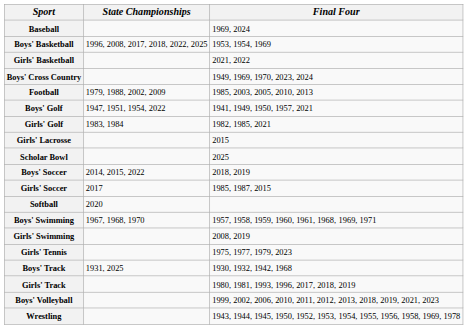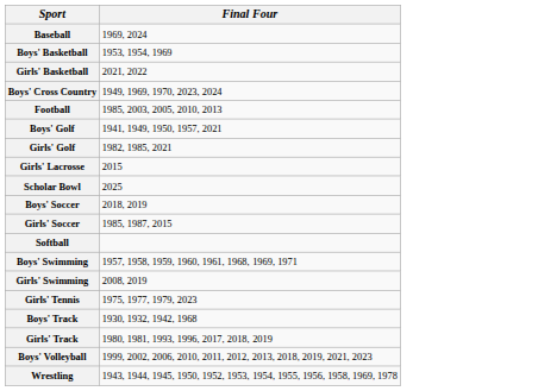 <table class="wikitable">
 <tr>
 <th><em>Sport</em></th>
-<th><em>State Championships</em></th>
 <th><em>Final Four</em></th>
 </tr>
 <tr>
 <th><small>Baseball</small></th>
-<td></td>
 <td><small>1969, 2024</small></td>
 </tr>
 <tr>
 <th><small>Boys' Basketball</small></th>
-<td><small>1996, 2008, 2017, 2018, 2022, 2025</small></td>
 <td><small>1953, 1954, 1969</small></td>
 </tr>
 <tr>
 <th><small>Girls' Basketball</small></th>
-<td></td>
 <td><small>2021, 2022</small></td>
 </tr>
 <tr>
 <th><small>Boys' Cross Country</small></th>
-<td></td>
 <td><small>1949, 1969, 1970, 2023, 2024</small></td>
 </tr>
 <tr>
 <th><small>Football</small></th>
-<td><small>1979, 1988, 2002, 2009</small></td>
 <td><small>1985, 2003, 2005, 2010, 2013</small></td>
 </tr>
 <tr>
 <th><small>Boys' Golf</small></th>
-<td><small>1947, 1951, 1954, 2022</small></td>
 <td><small>1941, 1949, 1950, 1957, 2021</small></td>
 </tr>
 <tr>
 <th><small>Girls' Golf</small></th>
-<td><small>1983, 1984</small></td>
 <td><small>1982, 1985, 2021</small></td>
 </tr>
 <tr>
 <th><small>Girls' Lacrosse</small></th>
-<td></td>
 <td><small>2015</small></td>
 </tr>
 <tr>
 <th><small>Scholar Bowl</small></th>
-<td></td>
 <td><small>2025</small></td>
 </tr>
 <tr>
 <th><small>Boys' Soccer</small></th>
-<td><small>2014, 2015, 2022</small></td>
 <td><small>2018, 2019</small></td>
 </tr>
 <tr>
 <th><small>Girls' Soccer</small></th>
-<td><small>2017</small></td>
 <td><small>1985, 1987, 2015</small></td>
 </tr>
 <tr>
 <th><small>Softball</small></th>
-<td><small>2020</small></td>
 <td></td>
 </tr>
 <tr>
 <th><small>Boys' Swimming</small></th>
-<td><small>1967, 1968, 1970</small></td>
 <td><small>1957, 1958, 1959, 1960, 1961, 1968,</small> <small>1969, 1971</small></td>
 </tr>
 <tr>
 <th><small>Girls' Swimming</small></th>
-<td></td>
 <td><small>2008, 2019</small></td>
 </tr>
 <tr>
 <th><small>Girls' Tennis</small></th>
-<td></td>
 <td><small>1975, 1977, 1979, 2023</small></td>
 </tr>
 <tr>
 <th><small>Boys' Track</small></th>
-<td><small>1931, 2025</small></td>
 <td><small>1930, 1932, 1942, 1968</small></td>
 </tr>
 <tr>
 <th><small>Girls' Track</small></th>
-<td></td>
 <td><small>1980, 1981, 1993, 1996, 2017, 2018,</small> <small>2019</small></td>
 </tr>
 <tr>
 <th><small>Boys' Volleyball</small></th>
-<td></td>
 <td><small>1999, 2002, 2006, 2010, 2011, 2012,</small> <small>2013, 2018, 2019, 2021, 2023</small></td>
 </tr>
 <tr>
 <th><small>Wrestling</small></th>
-<td></td>
 <td><small>1943, 1944, 1945, 1950, 1952, 1953,</small> <small>1954, 1955, 1956, 1958, 1969, 1978</small></td>
 </tr>
 </table>
